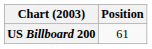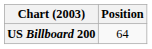 <table class="wikitable plainrowheaders" style="text-align:center">
 <tr>
 <th scope="col">Chart (2003)</th>
 <th scope="col">Position</th>
 </tr>
 <tr>
 <th scope="row">US <em>Billboard</em> 200</th>
-<td>61</td>
+<td>64</td>
 </tr>
 </table>
